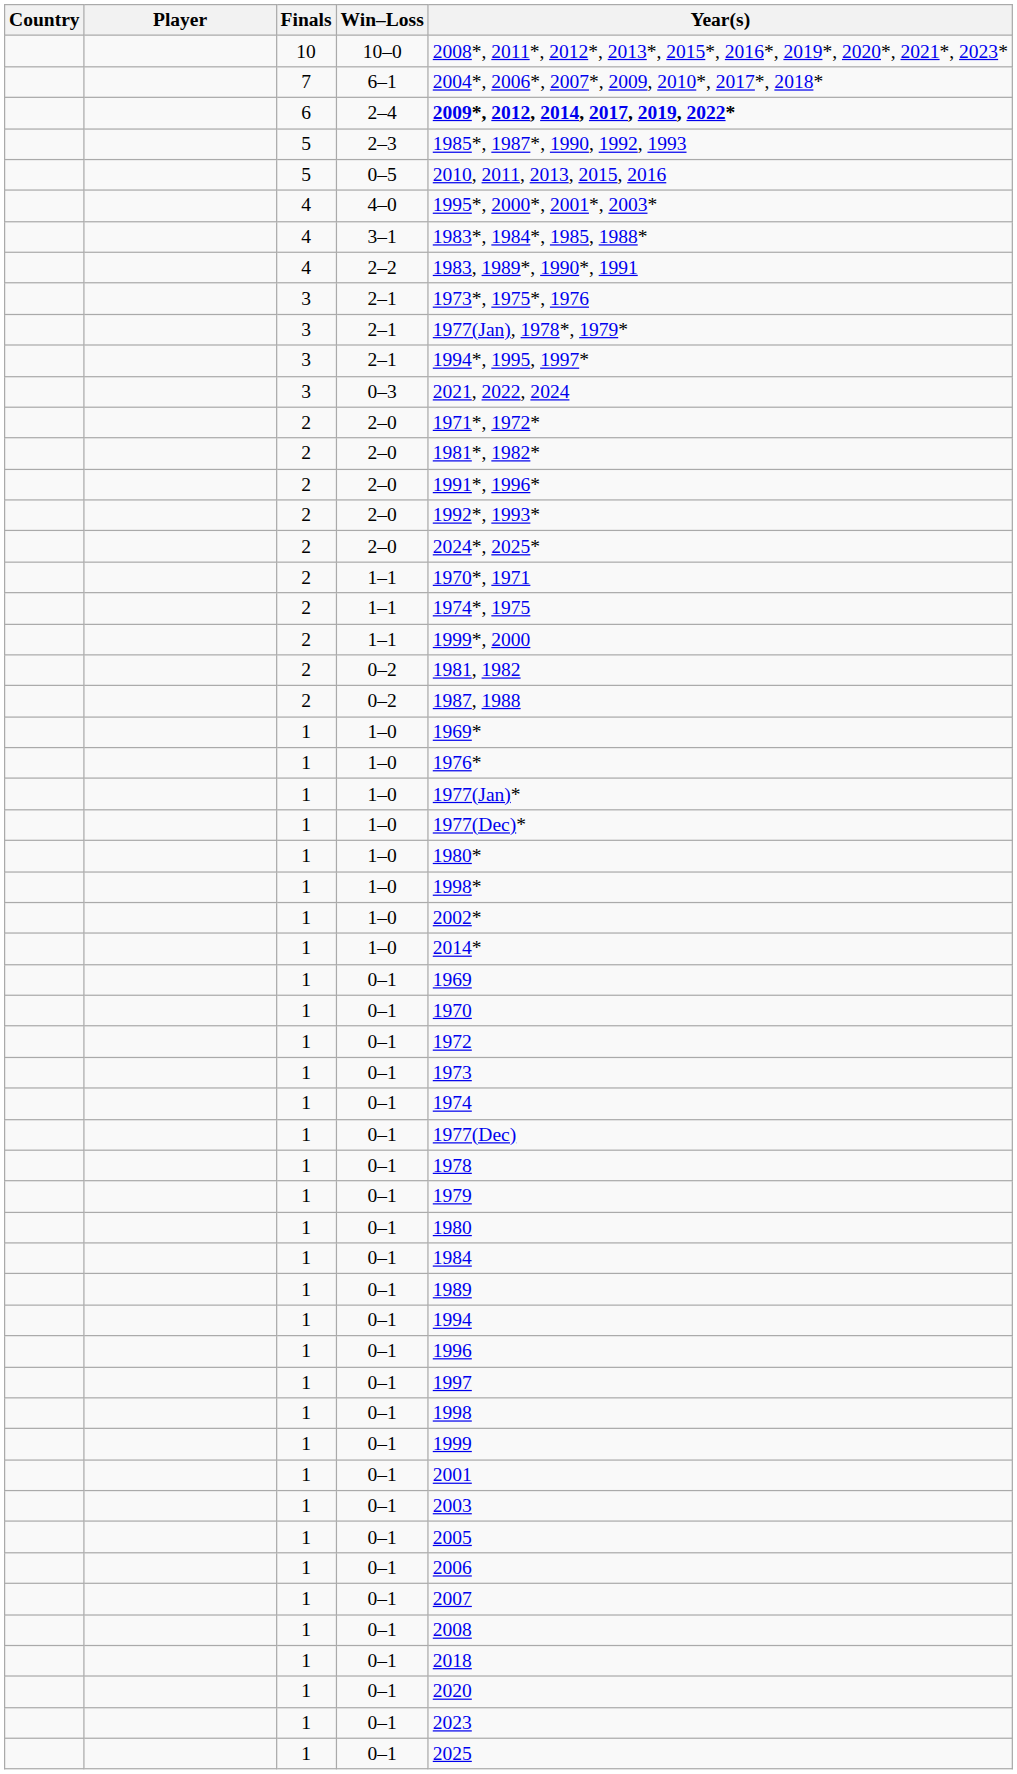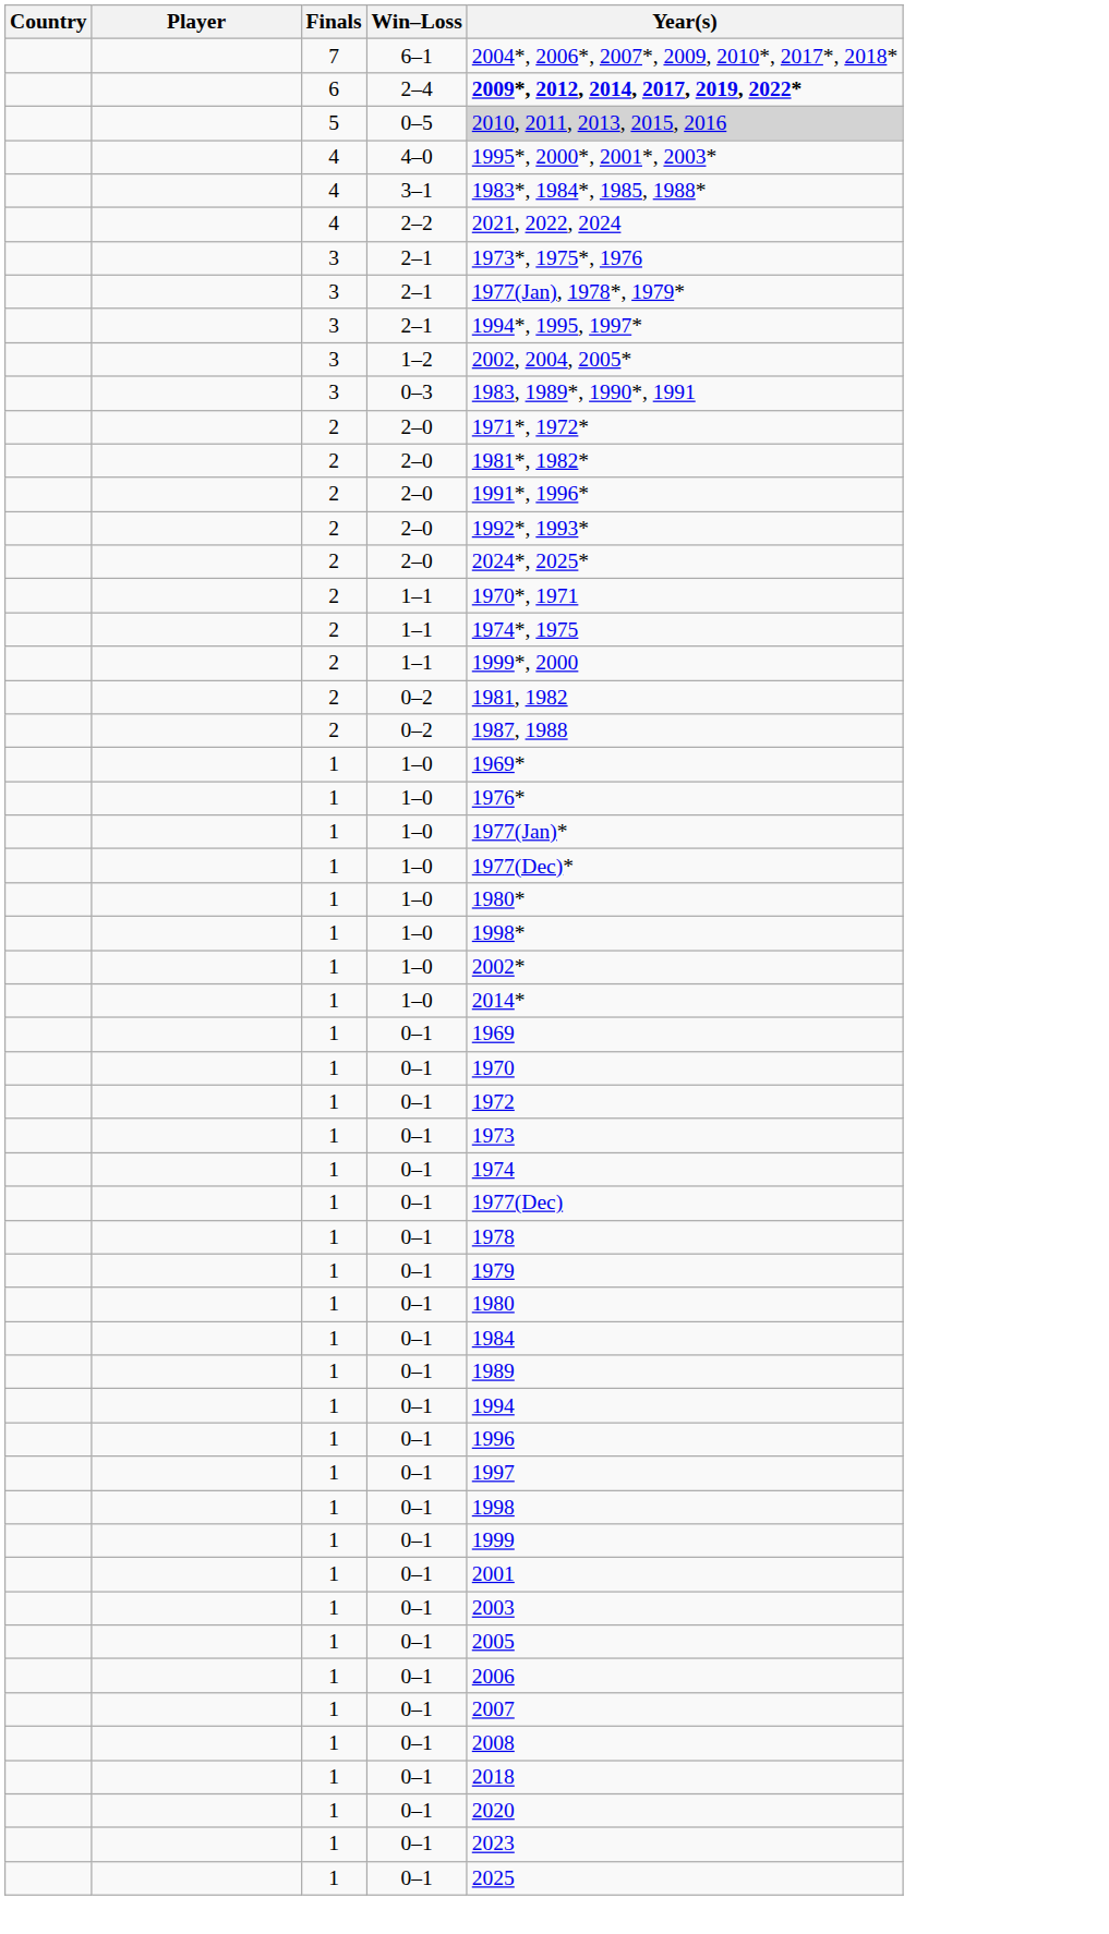 <table class="sortable wikitable">
 <tr>
 <th>Country</th>
 <th width="150">Player</th>
 <th>Finals</th>
 <th>Win–Loss</th>
 <th>Year(s)</th>
-</tr>
-<tr>
-<td></td>
-<td></td>
-<td align=center>10</td>
-<td align=center>10–0</td>
-<td><a href='#'>2008</a>*, <a href='#'>2011</a>*, <a href='#'>2012</a>*, <a href='#'>2013</a>*, <a href='#'>2015</a>*, <a href='#'>2016</a>*, <a href='#'>2019</a>*, <a href='#'>2020</a>*, <a href='#'>2021</a>*, <a href='#'>2023</a>*</td>
 </tr>
 <tr>
 <td></td>
 <td></td>
 <td align=center>7</td>
 <td align=center>6–1</td>
 <td><a href='#'>2004</a>*, <a href='#'>2006</a>*, <a href='#'>2007</a>*, <a href='#'>2009</a>, <a href='#'>2010</a>*, <a href='#'>2017</a>*, <a href='#'>2018</a>*</td>
 </tr>
 <tr>
 <td></td>
 <td></td>
 <td align=center>6</td>
 <td align=center>2–4</td>
 <td><strong><a href='#'>2009</a>*, <a href='#'>2012</a>, <a href='#'>2014</a>, <a href='#'>2017</a>, <a href='#'>2019</a>, <a href='#'>2022</a>*</strong></td>
 </tr>
 <tr>
 <td></td>
 <td></td>
 <td align=center>5</td>
-<td align=center>2–3</td>
-<td><a href='#'>1985</a>*, <a href='#'>1987</a>*, <a href='#'>1990</a>, <a href='#'>1992</a>, <a href='#'>1993</a></td>
-</tr>
-<tr>
-<td></td>
-<td></td>
-<td align=center>5</td>
 <td align=center>0–5</td>
-<td><a href='#'>2010</a>, <a href='#'>2011</a>, <a href='#'>2013</a>, <a href='#'>2015</a>, <a href='#'>2016</a></td>
+<td style="background: lightgrey;"><a href='#'>2010</a>, <a href='#'>2011</a>, <a href='#'>2013</a>, <a href='#'>2015</a>, <a href='#'>2016</a></td>
 </tr>
 <tr>
 <td></td>
 <td></td>
 <td align=center>4</td>
 <td align=center>4–0</td>
 <td><a href='#'>1995</a>*, <a href='#'>2000</a>*, <a href='#'>2001</a>*, <a href='#'>2003</a>*</td>
 </tr>
 <tr>
 <td></td>
 <td></td>
 <td align=center>4</td>
 <td align=center>3–1</td>
 <td><a href='#'>1983</a>*, <a href='#'>1984</a>*, <a href='#'>1985</a>, <a href='#'>1988</a>*</td>
 </tr>
 <tr>
 <td></td>
 <td></td>
 <td align=center>4</td>
 <td align=center>2–2</td>
-<td><a href='#'>1983</a>, <a href='#'>1989</a>*, <a href='#'>1990</a>*, <a href='#'>1991</a></td>
+<td><a href='#'>2021</a>, <a href='#'>2022</a>, <a href='#'>2024</a></td>
 </tr>
 <tr>
 <td></td>
 <td></td>
 <td align=center>3</td>
 <td align=center>2–1</td>
 <td><a href='#'>1973</a>*, <a href='#'>1975</a>*, <a href='#'>1976</a></td>
 </tr>
 <tr>
 <td></td>
 <td></td>
 <td align=center>3</td>
 <td align=center>2–1</td>
 <td><a href='#'>1977(Jan)</a>, <a href='#'>1978</a>*, <a href='#'>1979</a>*</td>
 </tr>
 <tr>
 <td></td>
 <td></td>
 <td align=center>3</td>
 <td align=center>2–1</td>
 <td><a href='#'>1994</a>*, <a href='#'>1995</a>, <a href='#'>1997</a>*</td>
 </tr>
 <tr>
 <td></td>
 <td></td>
 <td align=center>3</td>
+<td align=center>1–2</td>
+<td><a href='#'>2002</a>, <a href='#'>2004</a>, <a href='#'>2005</a>*</td>
+</tr>
+<tr>
+<td></td>
+<td></td>
+<td align=center>3</td>
 <td align=center>0–3</td>
-<td><a href='#'>2021</a>, <a href='#'>2022</a>, <a href='#'>2024</a></td>
+<td><a href='#'>1983</a>, <a href='#'>1989</a>*, <a href='#'>1990</a>*, <a href='#'>1991</a></td>
 </tr>
 <tr>
 <td></td>
 <td></td>
 <td align=center>2</td>
 <td align=center>2–0</td>
 <td><a href='#'>1971</a>*, <a href='#'>1972</a>*</td>
 </tr>
 <tr>
 <td><br></td>
 <td></td>
 <td align=center>2</td>
 <td align=center>2–0</td>
 <td><a href='#'>1981</a>*, <a href='#'>1982</a>*</td>
 </tr>
 <tr>
 <td></td>
 <td></td>
 <td align=center>2</td>
 <td align=center>2–0</td>
 <td><a href='#'>1991</a>*, <a href='#'>1996</a>*</td>
 </tr>
 <tr>
 <td></td>
 <td></td>
 <td align=center>2</td>
 <td align=center>2–0</td>
 <td><a href='#'>1992</a>*, <a href='#'>1993</a>*</td>
 </tr>
 <tr>
 <td></td>
 <td></td>
 <td align=center>2</td>
 <td align=center>2–0</td>
 <td><a href='#'>2024</a>*, <a href='#'>2025</a>*</td>
 </tr>
 <tr>
 <td></td>
 <td></td>
 <td align=center>2</td>
 <td align=center>1–1</td>
 <td><a href='#'>1970</a>*, <a href='#'>1971</a></td>
 </tr>
 <tr>
 <td></td>
 <td></td>
 <td align=center>2</td>
 <td align=center>1–1</td>
 <td><a href='#'>1974</a>*, <a href='#'>1975</a></td>
 </tr>
 <tr>
 <td></td>
 <td></td>
 <td align=center>2</td>
 <td align=center>1–1</td>
 <td><a href='#'>1999</a>*, <a href='#'>2000</a></td>
 </tr>
 <tr>
 <td></td>
 <td></td>
 <td align=center>2</td>
 <td align=center>0–2</td>
 <td><a href='#'>1981</a>, <a href='#'>1982</a></td>
 </tr>
 <tr>
 <td></td>
 <td></td>
 <td align=center>2</td>
 <td align=center>0–2</td>
 <td><a href='#'>1987</a>, <a href='#'>1988</a></td>
 </tr>
 <tr>
 <td></td>
 <td></td>
 <td align=center>1</td>
 <td align=center>1–0</td>
 <td><a href='#'>1969</a>*</td>
 </tr>
 <tr>
 <td></td>
 <td></td>
 <td align=center>1</td>
 <td align=center>1–0</td>
 <td><a href='#'>1976</a>*</td>
 </tr>
 <tr>
 <td></td>
 <td></td>
 <td align=center>1</td>
 <td align=center>1–0</td>
 <td><a href='#'>1977(Jan)</a>*</td>
 </tr>
 <tr>
 <td></td>
 <td></td>
 <td align=center>1</td>
 <td align=center>1–0</td>
 <td><a href='#'>1977(Dec)</a>*</td>
 </tr>
 <tr>
 <td></td>
 <td></td>
 <td align=center>1</td>
 <td align=center>1–0</td>
 <td><a href='#'>1980</a>*</td>
 </tr>
 <tr>
 <td></td>
 <td></td>
 <td align=center>1</td>
 <td align=center>1–0</td>
 <td><a href='#'>1998</a>*</td>
 </tr>
 <tr>
 <td></td>
 <td></td>
 <td align=center>1</td>
 <td align=center>1–0</td>
 <td><a href='#'>2002</a>*</td>
 </tr>
 <tr>
 <td></td>
 <td></td>
 <td align=center>1</td>
 <td align=center>1–0</td>
 <td><a href='#'>2014</a>*</td>
 </tr>
 <tr>
 <td></td>
 <td></td>
 <td align=center>1</td>
 <td align=center>0–1</td>
 <td><a href='#'>1969</a></td>
 </tr>
 <tr>
 <td></td>
 <td></td>
 <td align=center>1</td>
 <td align=center>0–1</td>
 <td><a href='#'>1970</a></td>
 </tr>
 <tr>
 <td></td>
 <td></td>
 <td align=center>1</td>
 <td align=center>0–1</td>
 <td><a href='#'>1972</a></td>
 </tr>
 <tr>
 <td></td>
 <td></td>
 <td align=center>1</td>
 <td align=center>0–1</td>
 <td><a href='#'>1973</a></td>
 </tr>
 <tr>
 <td></td>
 <td></td>
 <td align=center>1</td>
 <td align=center>0–1</td>
 <td><a href='#'>1974</a></td>
 </tr>
 <tr>
 <td></td>
 <td></td>
 <td align=center>1</td>
 <td align=center>0–1</td>
 <td><a href='#'>1977(Dec)</a></td>
 </tr>
 <tr>
 <td></td>
 <td></td>
 <td align=center>1</td>
 <td align=center>0–1</td>
 <td><a href='#'>1978</a></td>
 </tr>
 <tr>
 <td></td>
 <td></td>
 <td align=center>1</td>
 <td align=center>0–1</td>
 <td><a href='#'>1979</a></td>
 </tr>
 <tr>
 <td></td>
 <td></td>
 <td align=center>1</td>
 <td align=center>0–1</td>
 <td><a href='#'>1980</a></td>
 </tr>
 <tr>
 <td></td>
 <td></td>
 <td align=center>1</td>
 <td align=center>0–1</td>
 <td><a href='#'>1984</a></td>
 </tr>
 <tr>
 <td></td>
 <td></td>
 <td align=center>1</td>
 <td align=center>0–1</td>
 <td><a href='#'>1989</a></td>
 </tr>
 <tr>
 <td></td>
 <td></td>
 <td align=center>1</td>
 <td align=center>0–1</td>
 <td><a href='#'>1994</a></td>
 </tr>
 <tr>
 <td></td>
 <td></td>
 <td align=center>1</td>
 <td align=center>0–1</td>
 <td><a href='#'>1996</a></td>
 </tr>
 <tr>
 <td></td>
 <td></td>
 <td align=center>1</td>
 <td align=center>0–1</td>
 <td><a href='#'>1997</a></td>
 </tr>
 <tr>
 <td></td>
 <td></td>
 <td align=center>1</td>
 <td align=center>0–1</td>
 <td><a href='#'>1998</a></td>
 </tr>
 <tr>
 <td></td>
 <td></td>
 <td align=center>1</td>
 <td align=center>0–1</td>
 <td><a href='#'>1999</a></td>
 </tr>
 <tr>
 <td></td>
 <td></td>
 <td align=center>1</td>
 <td align=center>0–1</td>
 <td><a href='#'>2001</a></td>
 </tr>
 <tr>
 <td></td>
 <td></td>
 <td align=center>1</td>
 <td align=center>0–1</td>
 <td><a href='#'>2003</a></td>
 </tr>
 <tr>
 <td></td>
 <td></td>
 <td align=center>1</td>
 <td align=center>0–1</td>
 <td><a href='#'>2005</a></td>
 </tr>
 <tr>
 <td></td>
 <td></td>
 <td align=center>1</td>
 <td align=center>0–1</td>
 <td><a href='#'>2006</a></td>
 </tr>
 <tr>
 <td></td>
 <td></td>
 <td align=center>1</td>
 <td align=center>0–1</td>
 <td><a href='#'>2007</a></td>
 </tr>
 <tr>
 <td></td>
 <td></td>
 <td align=center>1</td>
 <td align=center>0–1</td>
 <td><a href='#'>2008</a></td>
 </tr>
 <tr>
 <td></td>
 <td></td>
 <td align=center>1</td>
 <td align=center>0–1</td>
 <td><a href='#'>2018</a></td>
 </tr>
 <tr>
 <td></td>
 <td></td>
 <td align=center>1</td>
 <td align=center>0–1</td>
 <td><a href='#'>2020</a></td>
 </tr>
 <tr>
 <td></td>
 <td></td>
 <td align=center>1</td>
 <td align=center>0–1</td>
 <td><a href='#'>2023</a></td>
 </tr>
 <tr>
 <td></td>
 <td></td>
 <td align=center>1</td>
 <td align=center>0–1</td>
 <td><a href='#'>2025</a></td>
 </tr>
 </table>
